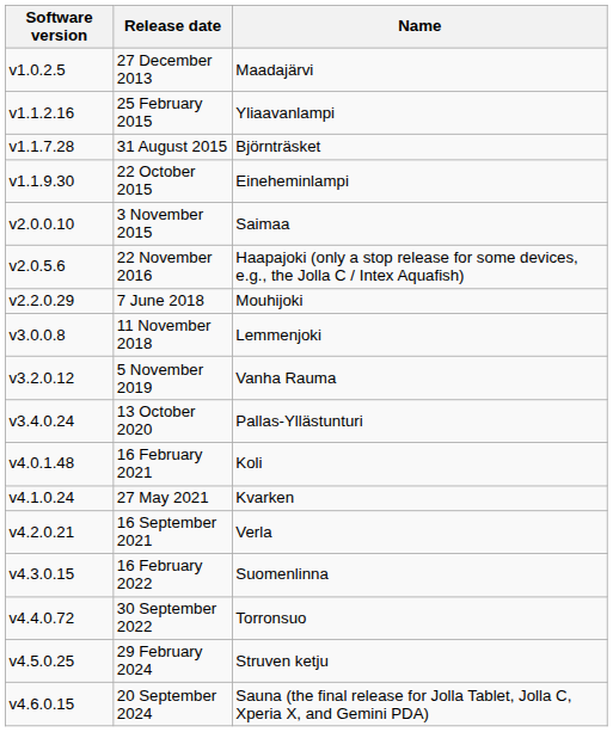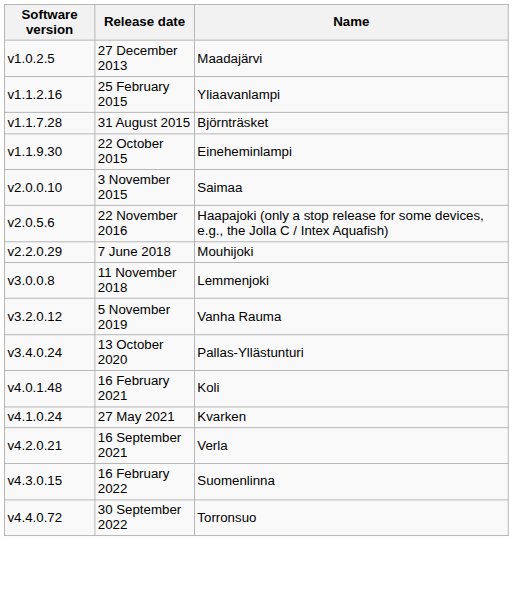 <table class="wikitable">
 <tr>
 <th>Software version</th>
 <th>Release date</th>
 <th>Name</th>
 </tr>
 <tr>
 <td>v1.0.2.5</td>
 <td>27 December 2013</td>
 <td>Maadajärvi</td>
 </tr>
 <tr>
 <td>v1.1.2.16</td>
 <td>25 February 2015</td>
 <td>Yliaavanlampi</td>
 </tr>
 <tr>
 <td>v1.1.7.28</td>
 <td>31 August 2015</td>
 <td>Björnträsket</td>
 </tr>
 <tr>
 <td>v1.1.9.30</td>
 <td>22 October 2015</td>
 <td>Eineheminlampi</td>
 </tr>
 <tr>
 <td>v2.0.0.10</td>
 <td>3 November 2015</td>
 <td>Saimaa</td>
 </tr>
 <tr>
 <td>v2.0.5.6</td>
 <td>22 November 2016</td>
 <td>Haapajoki (only a stop release for some devices, e.g., the Jolla C / Intex Aquafish)</td>
 </tr>
 <tr>
 <td>v2.2.0.29</td>
 <td>7 June 2018</td>
 <td>Mouhijoki</td>
 </tr>
 <tr>
 <td>v3.0.0.8</td>
 <td>11 November 2018</td>
 <td>Lemmenjoki</td>
 </tr>
 <tr>
 <td>v3.2.0.12</td>
 <td>5 November 2019</td>
 <td>Vanha Rauma</td>
 </tr>
 <tr>
 <td>v3.4.0.24</td>
 <td>13 October 2020</td>
 <td>Pallas-Yllästunturi</td>
 </tr>
 <tr>
 <td>v4.0.1.48</td>
 <td>16 February 2021</td>
 <td>Koli</td>
 </tr>
 <tr>
 <td>v4.1.0.24</td>
 <td>27 May 2021</td>
 <td>Kvarken</td>
 </tr>
 <tr>
 <td>v4.2.0.21</td>
 <td>16 September 2021</td>
 <td>Verla</td>
 </tr>
 <tr>
 <td>v4.3.0.15</td>
 <td>16 February 2022</td>
 <td>Suomenlinna</td>
 </tr>
 <tr>
 <td>v4.4.0.72</td>
 <td>30 September 2022</td>
 <td>Torronsuo</td>
 </tr>
-<tr>
-<td>v4.5.0.25</td>
-<td>29 February 2024</td>
-<td>Struven ketju</td>
-</tr>
-<tr>
-<td>v4.6.0.15</td>
-<td>20 September 2024</td>
-<td>Sauna (the final release for Jolla Tablet, Jolla C, Xperia X, and Gemini PDA)</td>
-</tr>
 </table>
